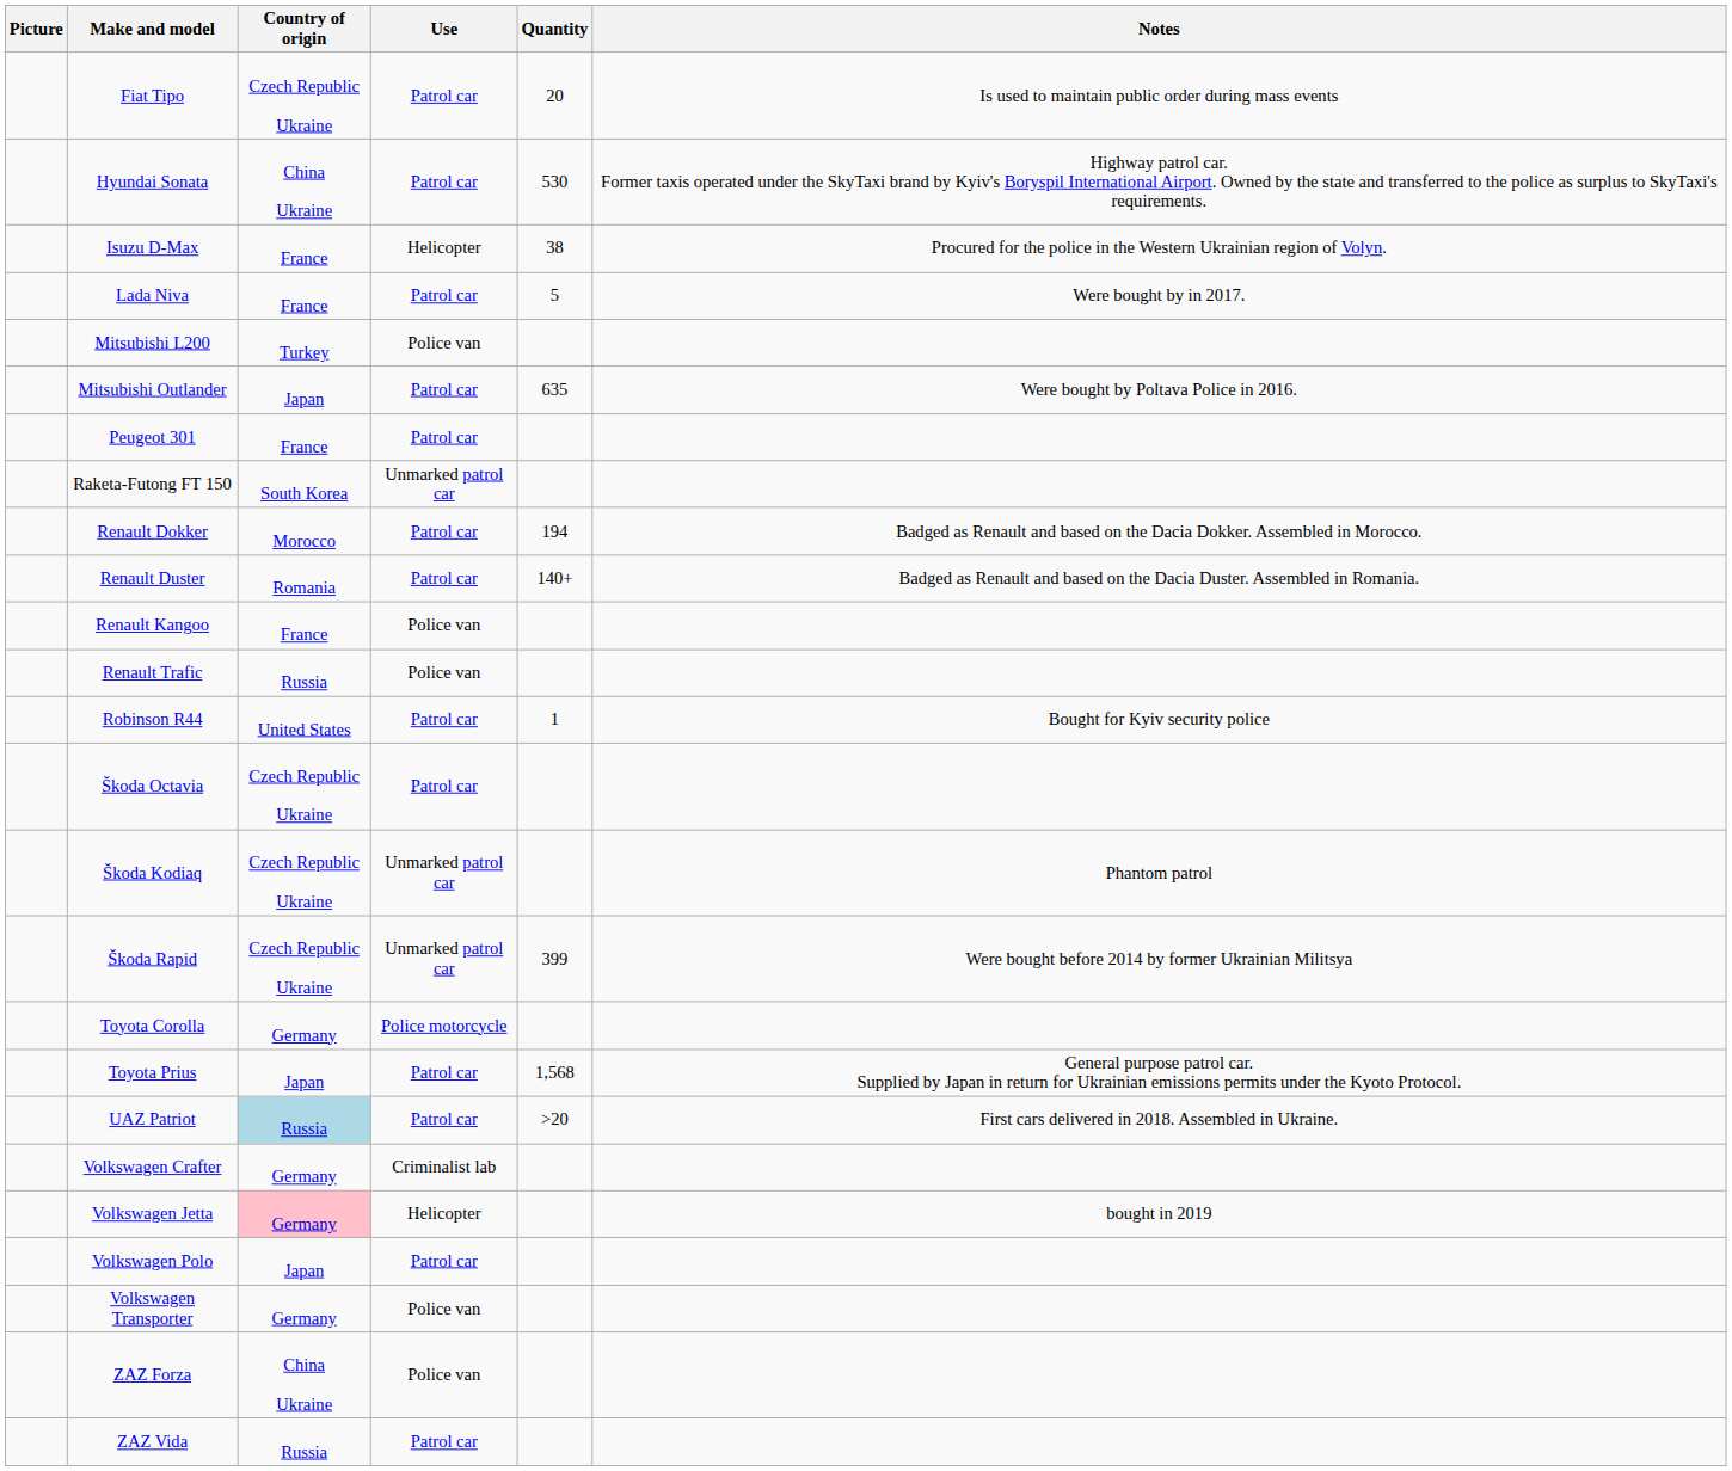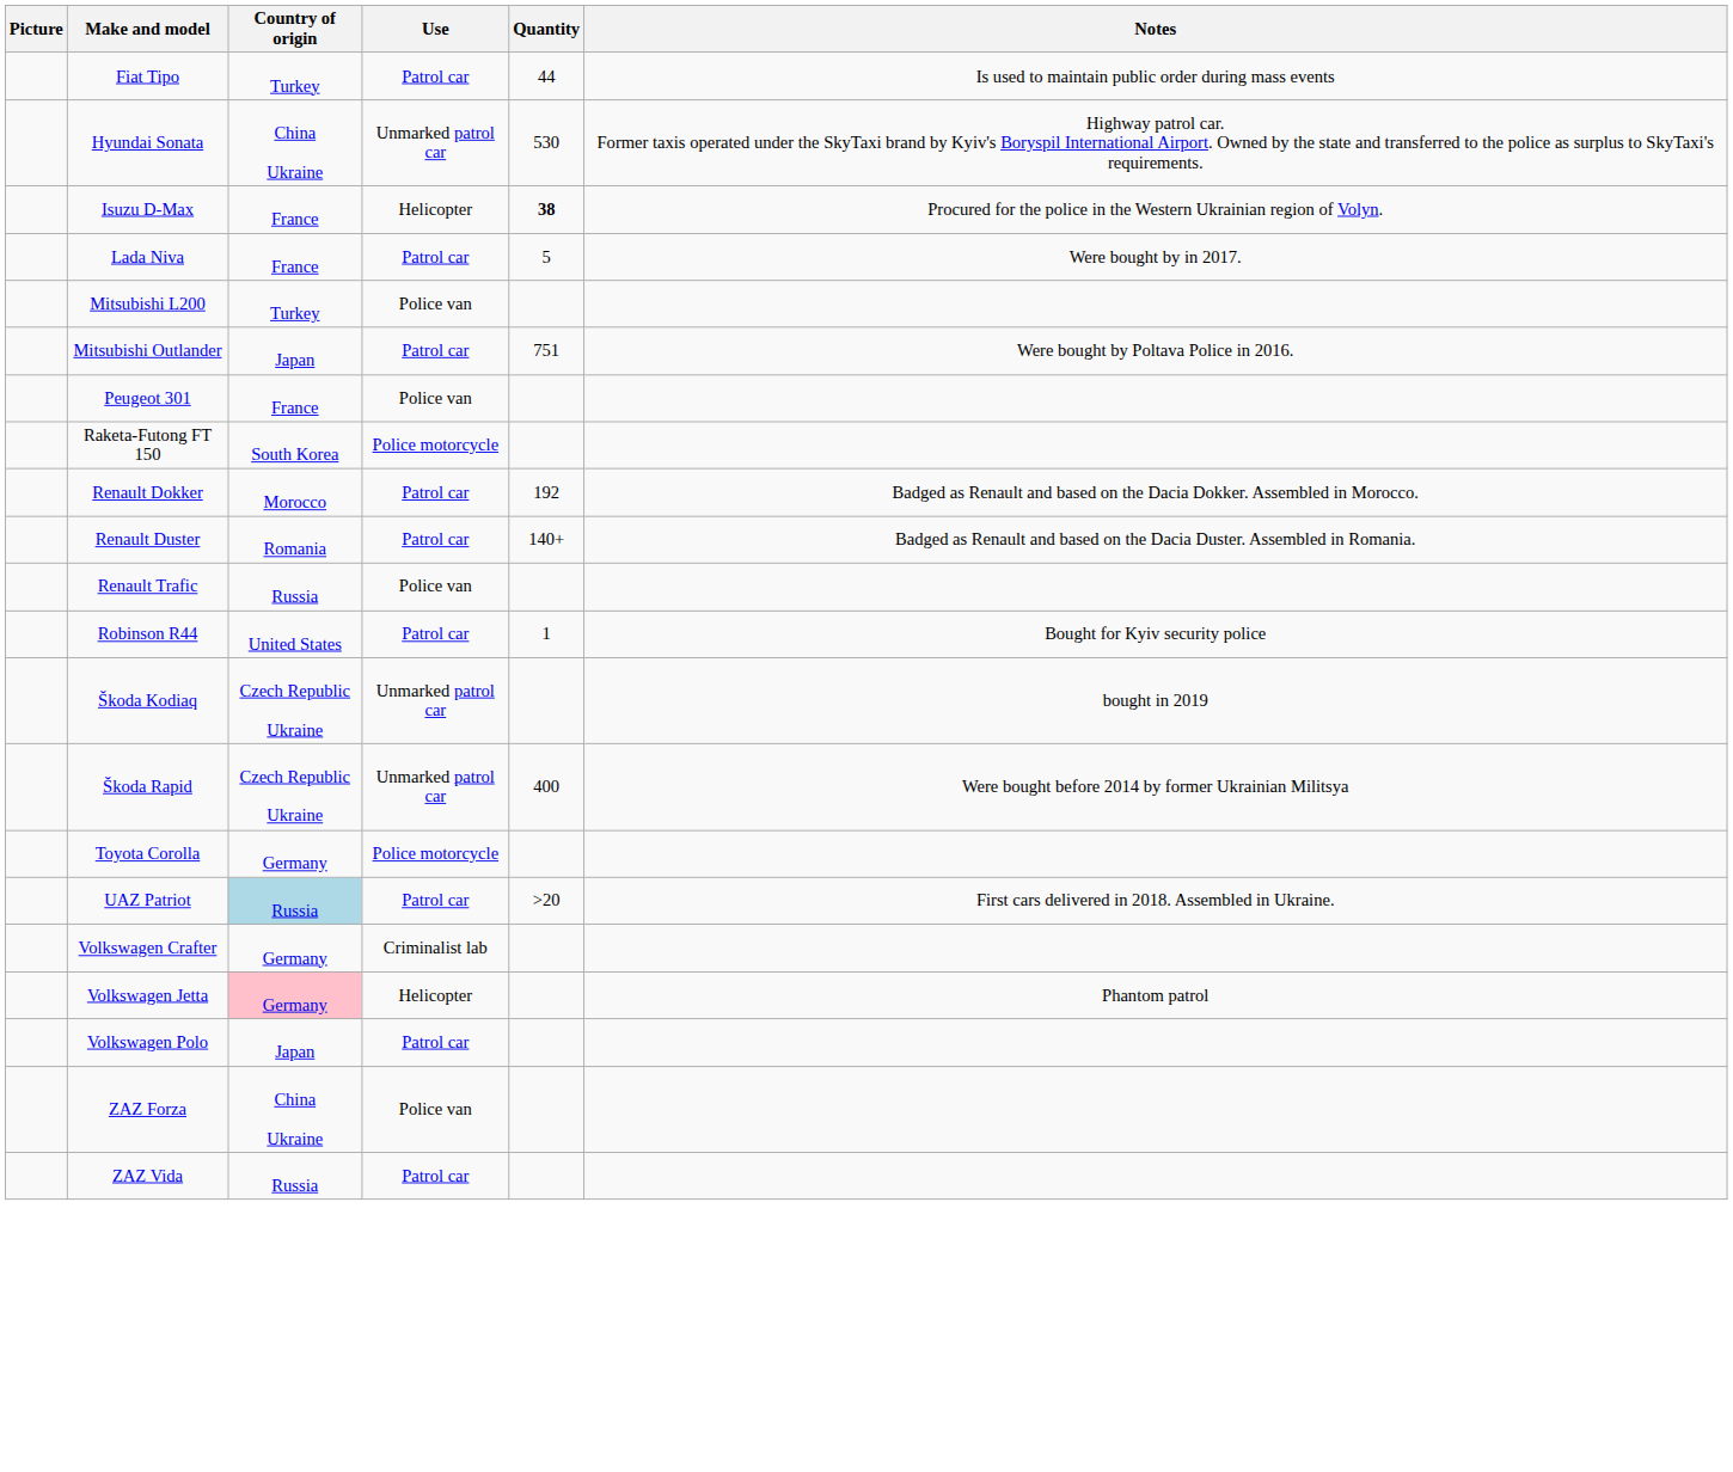 <table class="wikitable" style="width:100%; text-align:center">
 <tr>
 <th>Picture</th>
 <th>Make and model</th>
 <th>Country of origin</th>
 <th>Use</th>
 <th>Quantity</th>
 <th>Notes</th>
 </tr>
 <tr>
 <td></td>
 <td><a href='#'>Fiat Tipo</a></td>
-<td><br><a href='#'>Czech Republic</a><br><br><a href='#'>Ukraine</a></td>
+<td><br><a href='#'>Turkey</a></td>
 <td><a href='#'>Patrol car</a></td>
-<td>20</td>
+<td>44</td>
 <td>Is used to maintain public order during mass events</td>
 </tr>
 <tr>
 <td></td>
 <td><a href='#'>Hyundai Sonata</a></td>
 <td><br><a href='#'>China</a><br><br><a href='#'>Ukraine</a></td>
-<td><a href='#'>Patrol car</a></td>
+<td>Unmarked <a href='#'>patrol car</a></td>
 <td>530</td>
 <td>Highway patrol car.<br>Former taxis operated under the SkyTaxi brand by Kyiv's <a href='#'>Boryspil International Airport</a>. Owned by the state and transferred to the police as surplus to SkyTaxi's requirements.</td>
 </tr>
 <tr>
 <td></td>
 <td><a href='#'>Isuzu D-Max</a></td>
 <td><br><a href='#'>France</a></td>
 <td>Helicopter</td>
-<td>38</td>
+<td><strong>38</strong></td>
 <td>Procured for the police in the Western Ukrainian region of <a href='#'>Volyn</a>.</td>
 </tr>
 <tr>
 <td></td>
 <td><a href='#'>Lada Niva</a></td>
 <td><br><a href='#'>France</a></td>
 <td><a href='#'>Patrol car</a></td>
 <td>5</td>
 <td>Were bought by in 2017.</td>
 </tr>
 <tr>
 <td></td>
 <td><a href='#'>Mitsubishi L200</a></td>
 <td><br><a href='#'>Turkey</a></td>
 <td>Police van</td>
 <td></td>
 <td></td>
 </tr>
 <tr>
 <td></td>
 <td><a href='#'>Mitsubishi Outlander</a></td>
 <td><br><a href='#'>Japan</a></td>
 <td><a href='#'>Patrol car</a></td>
-<td>635</td>
+<td>751</td>
 <td>Were bought by Poltava Police in 2016.</td>
 </tr>
 <tr>
 <td></td>
 <td><a href='#'>Peugeot 301</a></td>
 <td><br><a href='#'>France</a></td>
-<td><a href='#'>Patrol car</a></td>
+<td>Police van</td>
 <td></td>
 <td></td>
 </tr>
 <tr>
 <td></td>
 <td>Raketa-Futong FT 150</td>
 <td><br><a href='#'>South Korea</a></td>
-<td>Unmarked <a href='#'>patrol car</a></td>
+<td><a href='#'>Police motorcycle</a></td>
 <td></td>
 <td></td>
 </tr>
 <tr>
 <td></td>
 <td><a href='#'>Renault Dokker</a></td>
 <td><br><a href='#'>Morocco</a></td>
 <td><a href='#'>Patrol car</a></td>
-<td>194</td>
+<td>192</td>
 <td>Badged as Renault and based on the Dacia Dokker. Assembled in Morocco.</td>
 </tr>
 <tr>
 <td></td>
 <td><a href='#'>Renault Duster</a></td>
 <td><br><a href='#'>Romania</a></td>
 <td><a href='#'>Patrol car</a></td>
 <td>140+</td>
 <td>Badged as Renault and based on the Dacia Duster. Assembled in Romania.</td>
-</tr>
-<tr>
-<td></td>
-<td><a href='#'>Renault Kangoo</a></td>
-<td><br><a href='#'>France</a></td>
-<td>Police van</td>
-<td></td>
-<td></td>
 </tr>
 <tr>
 <td></td>
 <td><a href='#'>Renault Trafic</a></td>
 <td><br><a href='#'>Russia</a></td>
 <td>Police van</td>
 <td></td>
 <td></td>
 </tr>
 <tr>
 <td></td>
 <td><a href='#'>Robinson R44</a></td>
 <td><br><a href='#'>United States</a></td>
 <td><a href='#'>Patrol car</a></td>
 <td>1</td>
 <td>Bought for Kyiv security police</td>
 </tr>
 <tr>
 <td></td>
-<td><a href='#'>Škoda Octavia</a></td>
-<td><br><a href='#'>Czech Republic</a><br><br><a href='#'>Ukraine</a></td>
-<td><a href='#'>Patrol car</a></td>
-<td></td>
-<td></td>
-</tr>
-<tr>
-<td></td>
 <td><a href='#'>Škoda Kodiaq</a></td>
 <td><br><a href='#'>Czech Republic</a><br><br><a href='#'>Ukraine</a></td>
 <td>Unmarked <a href='#'>patrol car</a></td>
 <td></td>
-<td>Phantom patrol</td>
+<td>bought in 2019</td>
 </tr>
 <tr>
 <td></td>
 <td><a href='#'>Škoda Rapid</a></td>
 <td><br><a href='#'>Czech Republic</a><br><br><a href='#'>Ukraine</a></td>
 <td>Unmarked <a href='#'>patrol car</a></td>
-<td>399</td>
+<td>400</td>
 <td>Were bought before 2014 by former Ukrainian Militsya</td>
 </tr>
 <tr>
 <td></td>
 <td><a href='#'>Toyota Corolla</a></td>
 <td><br><a href='#'>Germany</a></td>
 <td><a href='#'>Police motorcycle</a></td>
 <td></td>
 <td></td>
-</tr>
-<tr>
-<td></td>
-<td><a href='#'>Toyota Prius</a></td>
-<td><br><a href='#'>Japan</a></td>
-<td><a href='#'>Patrol car</a></td>
-<td>1,568</td>
-<td>General purpose patrol car.<br>Supplied by Japan in return for Ukrainian emissions permits under the Kyoto Protocol.</td>
 </tr>
 <tr>
 <td></td>
 <td><a href='#'>UAZ Patriot</a></td>
 <td style="background: lightblue;"><br><a href='#'>Russia</a></td>
 <td><a href='#'>Patrol car</a></td>
 <td>>20</td>
 <td>First cars delivered in 2018. Assembled in Ukraine.</td>
 </tr>
 <tr>
 <td></td>
 <td><a href='#'>Volkswagen Crafter</a></td>
 <td><br><a href='#'>Germany</a></td>
 <td>Criminalist lab</td>
 <td></td>
 <td></td>
 </tr>
 <tr>
 <td></td>
 <td><a href='#'>Volkswagen Jetta</a></td>
 <td style="background: pink;"><br><a href='#'>Germany</a></td>
 <td>Helicopter</td>
 <td></td>
-<td>bought in 2019</td>
+<td>Phantom patrol</td>
 </tr>
 <tr>
 <td></td>
 <td><a href='#'>Volkswagen Polo</a></td>
 <td><br><a href='#'>Japan</a></td>
 <td><a href='#'>Patrol car</a></td>
-<td></td>
-<td></td>
-</tr>
-<tr>
-<td></td>
-<td><a href='#'>Volkswagen Transporter</a></td>
-<td><br><a href='#'>Germany</a></td>
-<td>Police van</td>
 <td></td>
 <td></td>
 </tr>
 <tr>
 <td></td>
 <td><a href='#'>ZAZ Forza</a></td>
 <td><br><a href='#'>China</a><br><br><a href='#'>Ukraine</a></td>
 <td>Police van</td>
 <td></td>
 <td></td>
 </tr>
 <tr>
 <td></td>
 <td><a href='#'>ZAZ Vida</a></td>
 <td><br><a href='#'>Russia</a></td>
 <td><a href='#'>Patrol car</a></td>
 <td></td>
 <td></td>
 </tr>
 </table>
